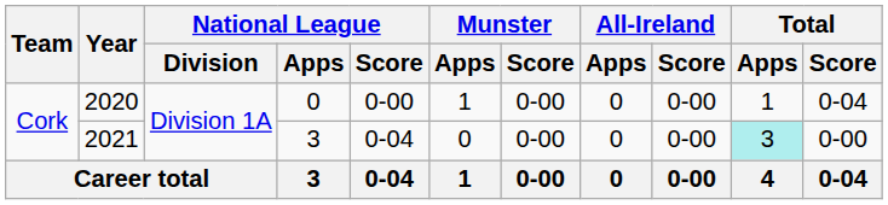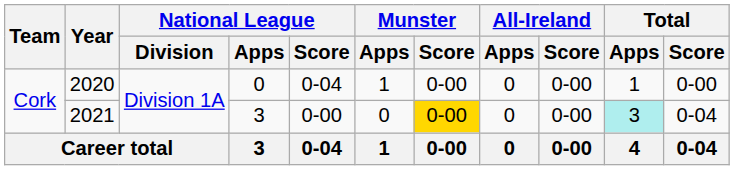 <table class="wikitable" style="text-align:center">
 <tr>
 <th rowspan="2">Team</th>
 <th rowspan="2">Year</th>
 <th colspan="3"><a href='#'>National League</a></th>
 <th colspan="2"><a href='#'>Munster</a></th>
 <th colspan="2"><a href='#'>All-Ireland</a></th>
 <th colspan="2">Total</th>
 </tr>
 <tr>
 <th>Division</th>
 <th>Apps</th>
 <th>Score</th>
 <th>Apps</th>
 <th>Score</th>
 <th>Apps</th>
 <th>Score</th>
 <th>Apps</th>
 <th>Score</th>
 </tr>
 <tr>
 <td rowspan="2"><a href='#'>Cork</a></td>
 <td>2020</td>
 <td rowspan="2"><a href='#'>Division 1A</a></td>
 <td>0</td>
-<td>0-00</td>
+<td>0-04</td>
 <td>1</td>
 <td>0-00</td>
 <td>0</td>
 <td>0-00</td>
 <td>1</td>
-<td>0-04</td>
+<td>0-00</td>
 </tr>
 <tr>
 <td>2021</td>
 <td>3</td>
-<td>0-04</td>
+<td>0-00</td>
 <td>0</td>
-<td>0-00</td>
+<td style="background: gold;">0-00</td>
 <td>0</td>
 <td>0-00</td>
 <td style="background: paleturquoise;">3</td>
-<td>0-00</td>
+<td>0-04</td>
 </tr>
 <tr>
 <th colspan="3">Career total</th>
 <th>3</th>
 <th>0-04</th>
 <th>1</th>
 <th>0-00</th>
 <th>0</th>
 <th>0-00</th>
 <th>4</th>
 <th>0-04</th>
 </tr>
 </table>
